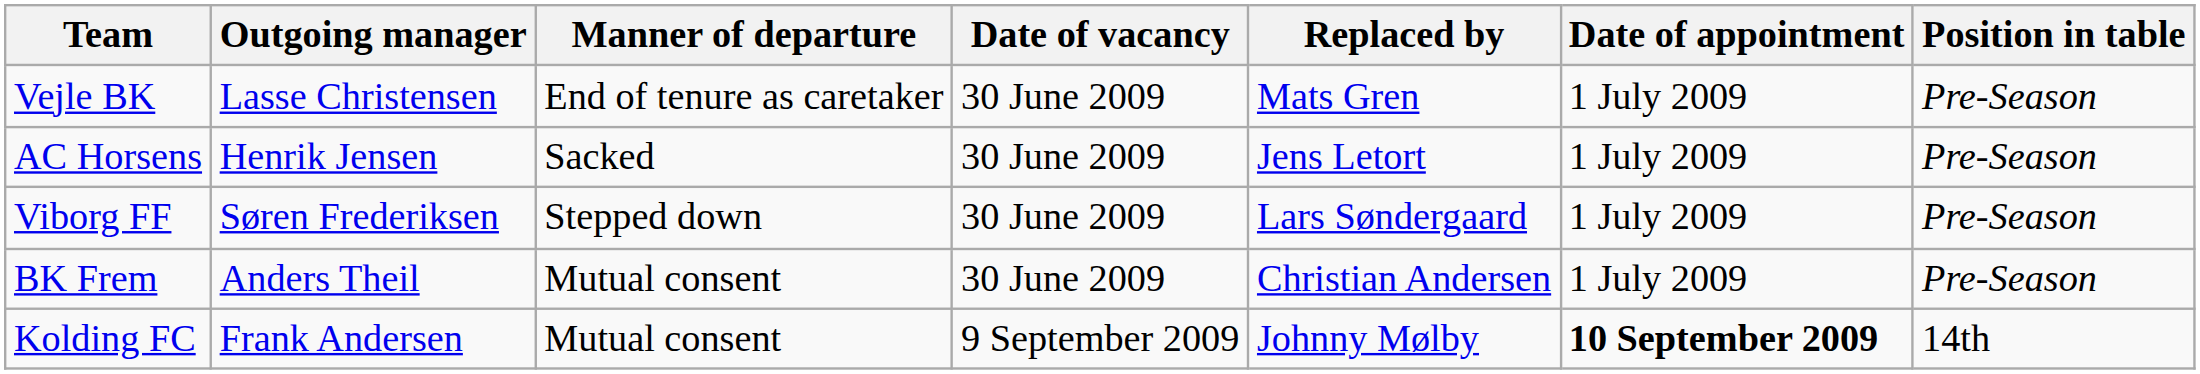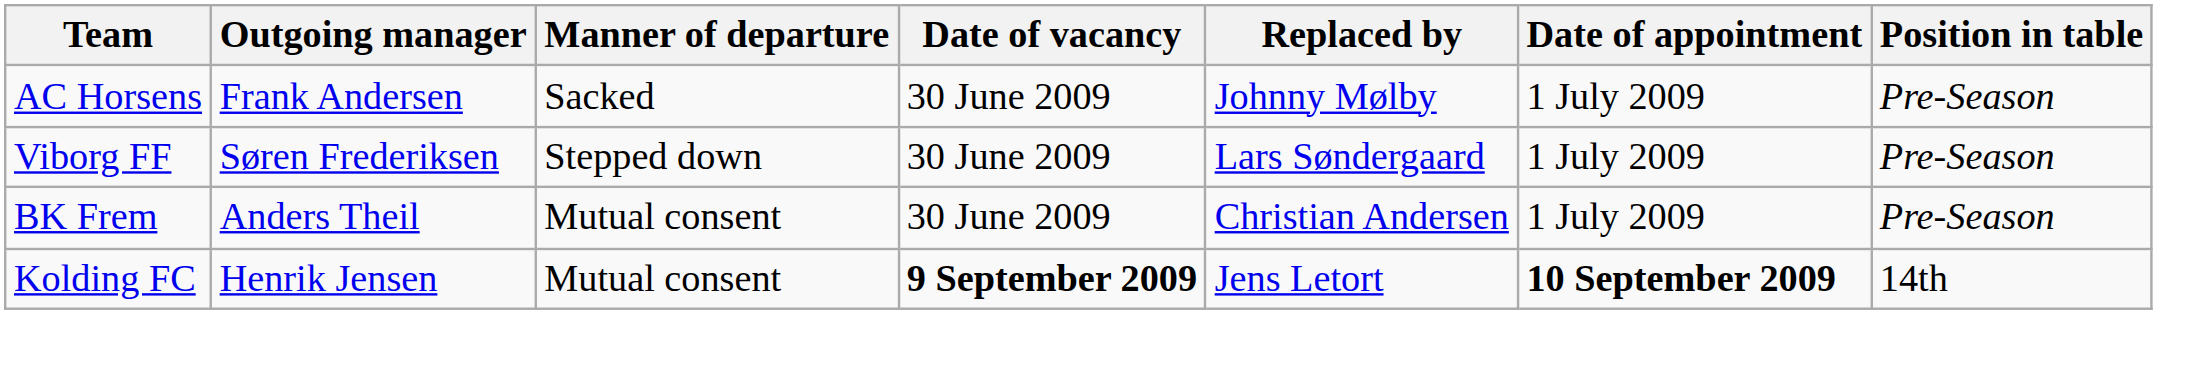 <table class="wikitable">
 <tr>
 <th>Team</th>
 <th>Outgoing manager</th>
 <th>Manner of departure</th>
 <th>Date of vacancy</th>
 <th>Replaced by</th>
 <th>Date of appointment</th>
 <th>Position in table</th>
 </tr>
 <tr>
-<td><a href='#'>Vejle BK</a></td>
-<td> <a href='#'>Lasse Christensen</a></td>
-<td>End of tenure as caretaker</td>
-<td>30 June 2009</td>
-<td> <a href='#'>Mats Gren</a></td>
-<td>1 July 2009</td>
-<td><em>Pre-Season</em></td>
-</tr>
-<tr>
 <td><a href='#'>AC Horsens</a></td>
-<td> <a href='#'>Henrik Jensen</a></td>
+<td> <a href='#'>Frank Andersen</a></td>
 <td>Sacked</td>
 <td>30 June 2009</td>
-<td> <a href='#'>Jens Letort</a></td>
+<td> <a href='#'>Johnny Mølby</a></td>
 <td>1 July 2009</td>
 <td><em>Pre-Season</em></td>
 </tr>
 <tr>
 <td><a href='#'>Viborg FF</a></td>
 <td> <a href='#'>Søren Frederiksen</a></td>
 <td>Stepped down</td>
 <td>30 June 2009</td>
 <td> <a href='#'>Lars Søndergaard</a></td>
 <td>1 July 2009</td>
 <td><em>Pre-Season</em></td>
 </tr>
 <tr>
 <td><a href='#'>BK Frem</a></td>
 <td> <a href='#'>Anders Theil</a></td>
 <td>Mutual consent</td>
 <td>30 June 2009</td>
 <td> <a href='#'>Christian Andersen</a></td>
 <td>1 July 2009</td>
 <td><em>Pre-Season</em></td>
 </tr>
 <tr>
 <td><a href='#'>Kolding FC</a></td>
-<td> <a href='#'>Frank Andersen</a></td>
+<td> <a href='#'>Henrik Jensen</a></td>
 <td>Mutual consent</td>
-<td>9 September 2009</td>
-<td> <a href='#'>Johnny Mølby</a></td>
+<td><strong>9 September 2009</strong></td>
+<td> <a href='#'>Jens Letort</a></td>
 <td><strong>10 September 2009</strong></td>
 <td>14th</td>
 </tr>
 </table>
